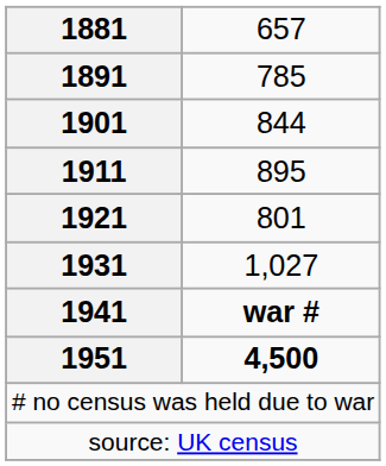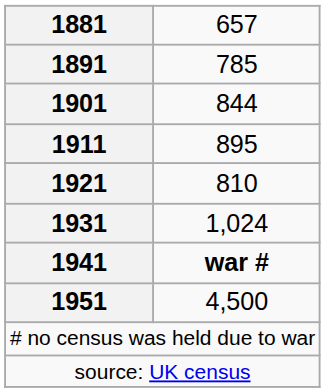 <table class="wikitable" align="right" style=font-size:85%;margin-left:10px;>
 <tr>
 <th align="center">1881</th>
 <td align="center">657</td>
 </tr>
 <tr>
 <th align="center">1891</th>
 <td align="center">785</td>
 </tr>
 <tr>
 <th align="center">1901</th>
 <td align="center">844</td>
 </tr>
 <tr>
 <th align="center">1911</th>
 <td align="center">895</td>
 </tr>
 <tr>
 <th align="center">1921</th>
-<td align="center">801</td>
+<td align="center">810</td>
 </tr>
 <tr>
 <th align="center">1931</th>
-<td align="center">1,027</td>
+<td align="center">1,024</td>
 </tr>
 <tr>
 <th align="center">1941</th>
 <td align="center"><strong>war #</strong></td>
 </tr>
 <tr>
 <th align="center">1951</th>
-<td align="center"><strong>4,500</strong></td>
+<td align="center">4,500</td>
 </tr>
 <tr>
 <td style="font-size:smaller" colspan=2># no census was held due to war</td>
 </tr>
 <tr>
 <td style="font-size:smaller" colspan=2 align=center>source: <a href='#'>UK census</a></td>
 </tr>
 </table>
